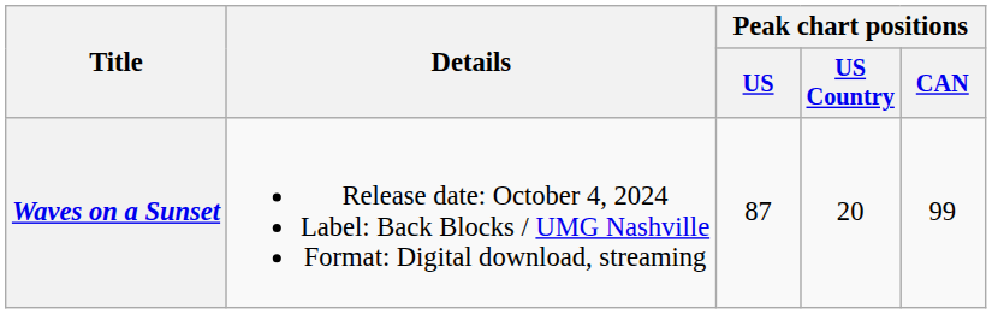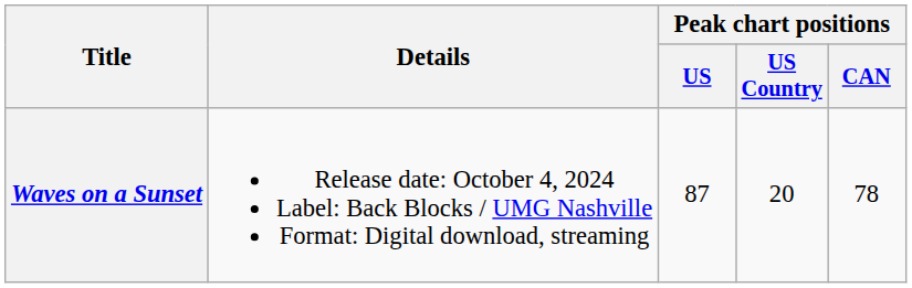 <table class="wikitable plainrowheaders" style="text-align:center">
 <tr>
 <th scope="col" rowspan="2">Title</th>
 <th scope="col" rowspan="2">Details</th>
 <th scope="col" colspan="3">Peak chart positions</th>
 </tr>
 <tr>
 <th scope="col" style="width:3em;font-size:90%;"><a href='#'>US</a><br></th>
 <th scope="col" style="width:3em;font-size:90%;"><a href='#'>US<br>Country</a><br></th>
 <th scope="col" style="width:3em;font-size:90%;"><a href='#'>CAN</a><br></th>
 </tr>
 <tr>
 <th scope="row"><em><a href='#'>Waves on a Sunset</a></em></th>
 <td><br><ul><li>Release date: October 4, 2024</li><li>Label: Back Blocks / <a href='#'>UMG Nashville</a></li><li>Format: Digital download, streaming</li></ul></td>
 <td>87</td>
 <td>20</td>
-<td>99</td>
+<td>78</td>
 </tr>
 </table>
